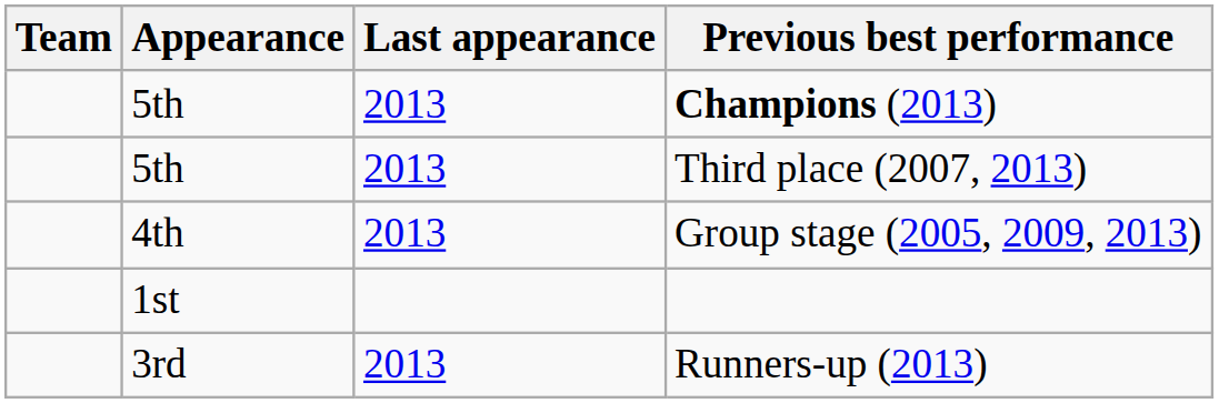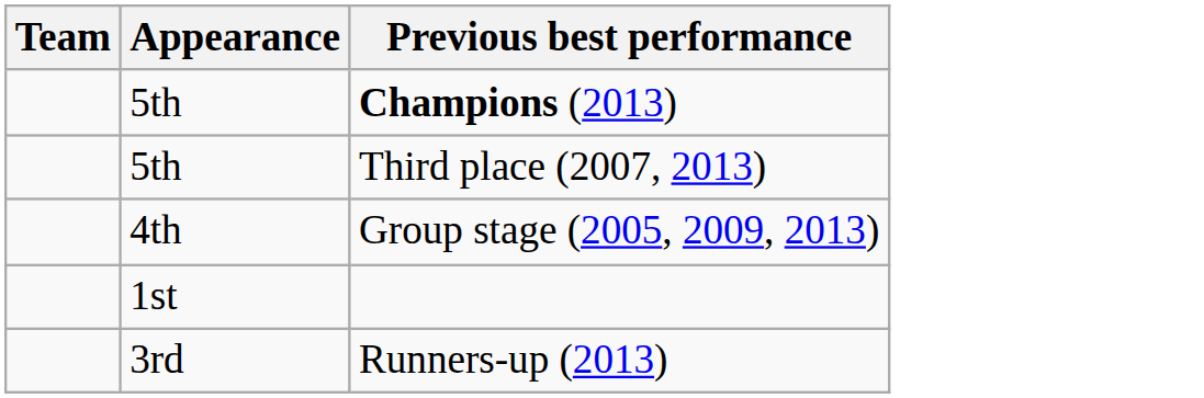 <table class="wikitable sortable">
 <tr>
 <th>Team</th>
 <th data-sort-type="number">Appearance</th>
-<th data-sort-type="number">Last appearance</th>
 <th>Previous best performance</th>
 </tr>
 <tr>
 <td></td>
 <td>5th</td>
-<td><a href='#'>2013</a></td>
 <td><strong>Champions</strong> (<a href='#'>2013</a>)</td>
 </tr>
 <tr>
 <td></td>
 <td>5th</td>
-<td><a href='#'>2013</a></td>
 <td>Third place (2007, <a href='#'>2013</a>)</td>
 </tr>
 <tr>
 <td></td>
 <td>4th</td>
-<td><a href='#'>2013</a></td>
 <td>Group stage (<a href='#'>2005</a>, <a href='#'>2009</a>, <a href='#'>2013</a>)</td>
 </tr>
 <tr>
 <td></td>
 <td>1st</td>
 <td></td>
-<td></td>
 </tr>
 <tr>
 <td></td>
 <td>3rd</td>
-<td><a href='#'>2013</a></td>
 <td>Runners-up (<a href='#'>2013</a>)</td>
 </tr>
 </table>
